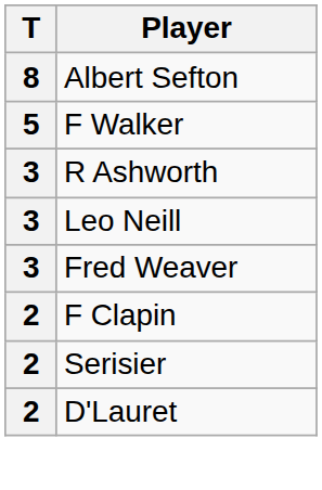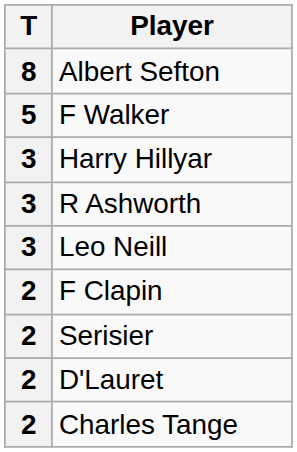 <table class="wikitable" style="text-align:center;">
 <tr>
 <th width="20">T</th>
 <th width="130">Player</th>
 </tr>
 <tr>
 <th>8</th>
 <td style="text-align:left;"> Albert Sefton</td>
 </tr>
 <tr>
 <th>5</th>
 <td style="text-align:left;"> F Walker</td>
 </tr>
 <tr>
 <th>3</th>
+<td style="text-align:left;"> Harry Hillyar</td>
+</tr>
+<tr>
+<th>3</th>
 <td style="text-align:left;"> R Ashworth</td>
 </tr>
 <tr>
 <th>3</th>
 <td style="text-align:left;"> Leo Neill</td>
-</tr>
-<tr>
-<th>3</th>
-<td style="text-align:left;"> Fred Weaver</td>
 </tr>
 <tr>
 <th>2</th>
 <td style="text-align:left;"> F Clapin</td>
 </tr>
 <tr>
 <th>2</th>
 <td style="text-align:left;"> Serisier</td>
 </tr>
 <tr>
 <th>2</th>
 <td style="text-align:left;"> D'Lauret</td>
 </tr>
+<tr>
+<th>2</th>
+<td style="text-align:left;"> Charles Tange</td>
+</tr>
 </table>
